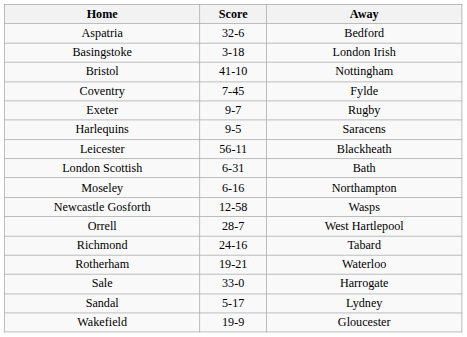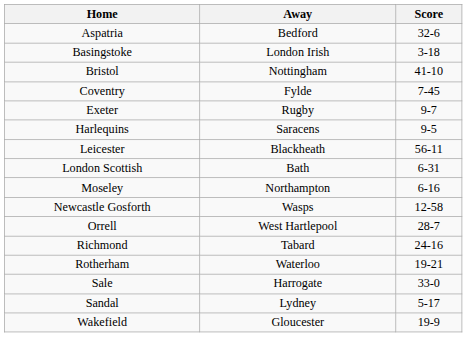 <table class="wikitable" style="text-align: center">
 <tr>
 <th width=250>Home</th>
+<th width=250>Away</th>
 <th width=80>Score</th>
-<th width=250>Away</th>
 </tr>
 <tr>
 <td>Aspatria</td>
+<td>Bedford</td>
 <td>32-6</td>
-<td>Bedford</td>
 </tr>
 <tr>
 <td>Basingstoke</td>
+<td>London Irish</td>
 <td>3-18</td>
-<td>London Irish</td>
 </tr>
 <tr>
 <td>Bristol</td>
+<td>Nottingham</td>
 <td>41-10</td>
-<td>Nottingham</td>
 </tr>
 <tr>
 <td>Coventry</td>
+<td>Fylde</td>
 <td>7-45</td>
-<td>Fylde</td>
 </tr>
 <tr>
 <td>Exeter</td>
+<td>Rugby</td>
 <td>9-7</td>
-<td>Rugby</td>
 </tr>
 <tr>
 <td>Harlequins</td>
+<td>Saracens</td>
 <td>9-5</td>
-<td>Saracens</td>
 </tr>
 <tr>
 <td>Leicester</td>
+<td>Blackheath</td>
 <td>56-11</td>
-<td>Blackheath</td>
 </tr>
 <tr>
 <td>London Scottish</td>
+<td>Bath</td>
 <td>6-31</td>
-<td>Bath</td>
 </tr>
 <tr>
 <td>Moseley</td>
+<td>Northampton</td>
 <td>6-16</td>
-<td>Northampton</td>
 </tr>
 <tr>
 <td>Newcastle Gosforth</td>
+<td>Wasps</td>
 <td>12-58</td>
-<td>Wasps</td>
 </tr>
 <tr>
 <td>Orrell</td>
+<td>West Hartlepool</td>
 <td>28-7</td>
-<td>West Hartlepool</td>
 </tr>
 <tr>
 <td>Richmond</td>
+<td>Tabard</td>
 <td>24-16</td>
-<td>Tabard</td>
 </tr>
 <tr>
 <td>Rotherham</td>
+<td>Waterloo</td>
 <td>19-21</td>
-<td>Waterloo</td>
 </tr>
 <tr>
 <td>Sale</td>
+<td>Harrogate</td>
 <td>33-0</td>
-<td>Harrogate</td>
 </tr>
 <tr>
 <td>Sandal</td>
+<td>Lydney</td>
 <td>5-17</td>
-<td>Lydney</td>
 </tr>
 <tr>
 <td>Wakefield</td>
+<td>Gloucester</td>
 <td>19-9</td>
-<td>Gloucester</td>
 </tr>
 </table>
